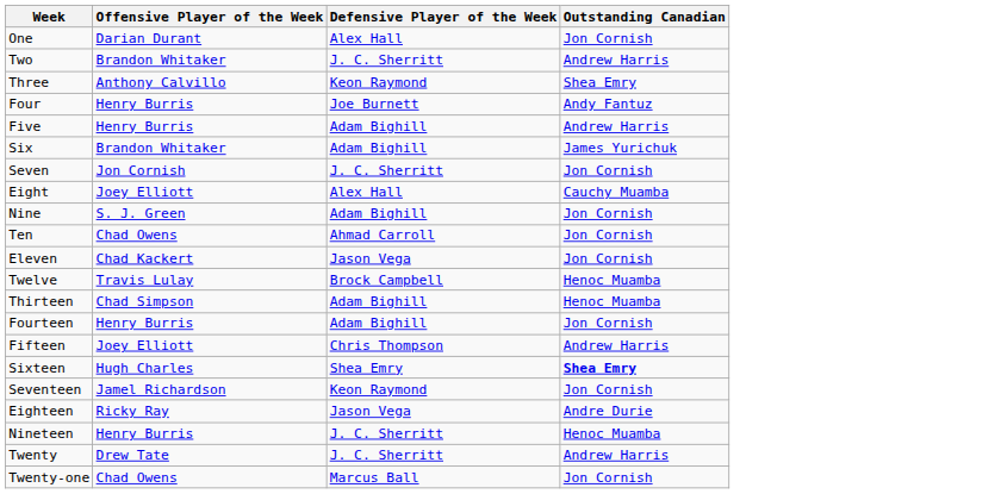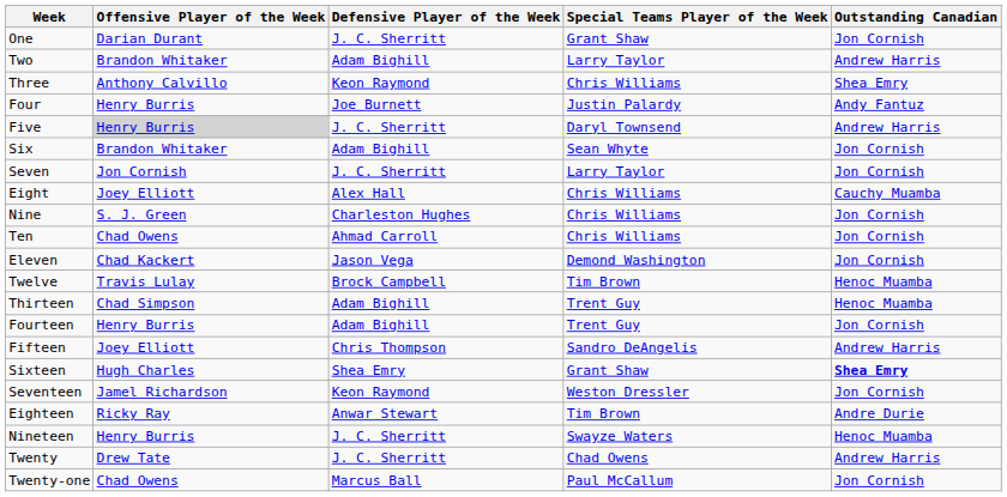 <table class="wikitable">
 <tr>
 <th>Week</th>
 <th>Offensive Player of the Week</th>
 <th>Defensive Player of the Week</th>
+<th>Special Teams Player of the Week</th>
 <th>Outstanding Canadian</th>
 </tr>
 <tr>
 <td>One</td>
 <td><a href='#'>Darian Durant</a></td>
-<td><a href='#'>Alex Hall</a></td>
+<td><a href='#'>J. C. Sherritt</a></td>
+<td><a href='#'>Grant Shaw</a></td>
 <td><a href='#'>Jon Cornish</a></td>
 </tr>
 <tr>
 <td>Two</td>
 <td><a href='#'>Brandon Whitaker</a></td>
-<td><a href='#'>J. C. Sherritt</a></td>
+<td><a href='#'>Adam Bighill</a></td>
+<td><a href='#'>Larry Taylor</a></td>
 <td><a href='#'>Andrew Harris</a></td>
 </tr>
 <tr>
 <td>Three</td>
 <td><a href='#'>Anthony Calvillo</a></td>
 <td><a href='#'>Keon Raymond</a></td>
+<td><a href='#'>Chris Williams</a></td>
 <td><a href='#'>Shea Emry</a></td>
 </tr>
 <tr>
 <td>Four</td>
 <td><a href='#'>Henry Burris</a></td>
 <td><a href='#'>Joe Burnett</a></td>
+<td><a href='#'>Justin Palardy</a></td>
 <td><a href='#'>Andy Fantuz</a></td>
 </tr>
 <tr>
 <td>Five</td>
-<td><a href='#'>Henry Burris</a></td>
-<td><a href='#'>Adam Bighill</a></td>
+<td style="background: lightgrey;"><a href='#'>Henry Burris</a></td>
+<td><a href='#'>J. C. Sherritt</a></td>
+<td><a href='#'>Daryl Townsend</a></td>
 <td><a href='#'>Andrew Harris</a></td>
 </tr>
 <tr>
 <td>Six</td>
 <td><a href='#'>Brandon Whitaker</a></td>
 <td><a href='#'>Adam Bighill</a></td>
-<td><a href='#'>James Yurichuk</a></td>
+<td><a href='#'>Sean Whyte</a></td>
+<td><a href='#'>Jon Cornish</a></td>
 </tr>
 <tr>
 <td>Seven</td>
 <td><a href='#'>Jon Cornish</a></td>
 <td><a href='#'>J. C. Sherritt</a></td>
+<td><a href='#'>Larry Taylor</a></td>
 <td><a href='#'>Jon Cornish</a></td>
 </tr>
 <tr>
 <td>Eight</td>
 <td><a href='#'>Joey Elliott</a></td>
 <td><a href='#'>Alex Hall</a></td>
+<td><a href='#'>Chris Williams</a></td>
 <td><a href='#'>Cauchy Muamba</a></td>
 </tr>
 <tr>
 <td>Nine</td>
 <td><a href='#'>S. J. Green</a></td>
-<td><a href='#'>Adam Bighill</a></td>
+<td><a href='#'>Charleston Hughes</a></td>
+<td><a href='#'>Chris Williams</a></td>
 <td><a href='#'>Jon Cornish</a></td>
 </tr>
 <tr>
 <td>Ten</td>
 <td><a href='#'>Chad Owens</a></td>
 <td><a href='#'>Ahmad Carroll</a></td>
+<td><a href='#'>Chris Williams</a></td>
 <td><a href='#'>Jon Cornish</a></td>
 </tr>
 <tr>
 <td>Eleven</td>
 <td><a href='#'>Chad Kackert</a></td>
 <td><a href='#'>Jason Vega</a></td>
+<td><a href='#'>Demond Washington</a></td>
 <td><a href='#'>Jon Cornish</a></td>
 </tr>
 <tr>
 <td>Twelve</td>
 <td><a href='#'>Travis Lulay</a></td>
 <td><a href='#'>Brock Campbell</a></td>
+<td><a href='#'>Tim Brown</a></td>
 <td><a href='#'>Henoc Muamba</a></td>
 </tr>
 <tr>
 <td>Thirteen</td>
 <td><a href='#'>Chad Simpson</a></td>
 <td><a href='#'>Adam Bighill</a></td>
+<td><a href='#'>Trent Guy</a></td>
 <td><a href='#'>Henoc Muamba</a></td>
 </tr>
 <tr>
 <td>Fourteen</td>
 <td><a href='#'>Henry Burris</a></td>
 <td><a href='#'>Adam Bighill</a></td>
+<td><a href='#'>Trent Guy</a></td>
 <td><a href='#'>Jon Cornish</a></td>
 </tr>
 <tr>
 <td>Fifteen</td>
 <td><a href='#'>Joey Elliott</a></td>
 <td><a href='#'>Chris Thompson</a></td>
+<td><a href='#'>Sandro DeAngelis</a></td>
 <td><a href='#'>Andrew Harris</a></td>
 </tr>
 <tr>
 <td>Sixteen</td>
 <td><a href='#'>Hugh Charles</a></td>
 <td><a href='#'>Shea Emry</a></td>
+<td><a href='#'>Grant Shaw</a></td>
 <td><strong><a href='#'>Shea Emry</a></strong></td>
 </tr>
 <tr>
 <td>Seventeen</td>
 <td><a href='#'>Jamel Richardson</a></td>
 <td><a href='#'>Keon Raymond</a></td>
+<td><a href='#'>Weston Dressler</a></td>
 <td><a href='#'>Jon Cornish</a></td>
 </tr>
 <tr>
 <td>Eighteen</td>
 <td><a href='#'>Ricky Ray</a></td>
-<td><a href='#'>Jason Vega</a></td>
+<td><a href='#'>Anwar Stewart</a></td>
+<td><a href='#'>Tim Brown</a></td>
 <td><a href='#'>Andre Durie</a></td>
 </tr>
 <tr>
 <td>Nineteen</td>
 <td><a href='#'>Henry Burris</a></td>
 <td><a href='#'>J. C. Sherritt</a></td>
+<td><a href='#'>Swayze Waters</a></td>
 <td><a href='#'>Henoc Muamba</a></td>
 </tr>
 <tr>
 <td>Twenty</td>
 <td><a href='#'>Drew Tate</a></td>
 <td><a href='#'>J. C. Sherritt</a></td>
+<td><a href='#'>Chad Owens</a></td>
 <td><a href='#'>Andrew Harris</a></td>
 </tr>
 <tr>
 <td>Twenty-one</td>
 <td><a href='#'>Chad Owens</a></td>
 <td><a href='#'>Marcus Ball</a></td>
+<td><a href='#'>Paul McCallum</a></td>
 <td><a href='#'>Jon Cornish</a></td>
 </tr>
 </table>
